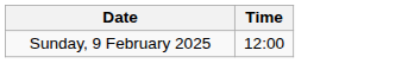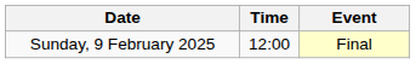 <table class = "wikitable" style="text-align:center;">
 <tr>
 <th width=220>Date</th>
 <th width=50>Time</th>
+<th width=100>Event</th>
 </tr>
 <tr>
 <td>Sunday, 9 February 2025</td>
 <td>12:00</td>
+<td bgcolor=ffffcc>Final</td>
 </tr>
 </table>
